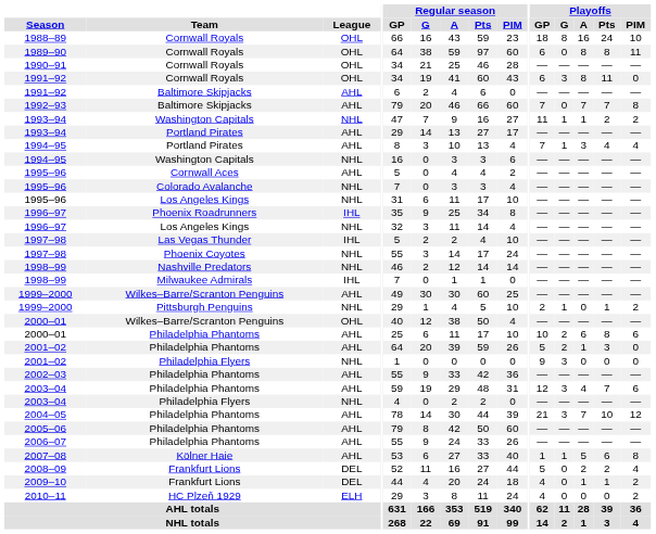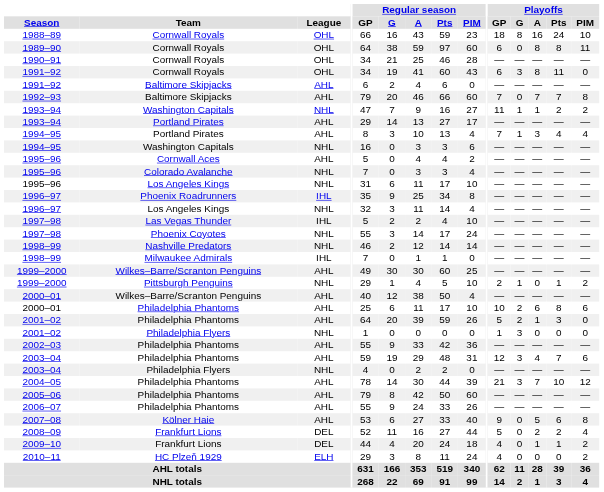 <table border="0" cellpadding="1" cellspacing="0" style="text-align:center; width:60em">
 <tr bgcolor="#e0e0e0">
 <th colspan="3"  bgcolor="#ffffff"></th>
 <th rowspan="99" bgcolor="#ffffff"></th>
 <th colspan="5"><a href='#'>Regular season</a></th>
 <th rowspan="99" bgcolor="#ffffff"></th>
 <th colspan="5"><a href='#'>Playoffs</a></th>
 </tr>
 <tr bgcolor="#e0e0e0">
 <th><a href='#'>Season</a></th>
 <th>Team</th>
 <th>League</th>
 <th>GP</th>
 <th><a href='#'>G</a></th>
 <th><a href='#'>A</a></th>
 <th><a href='#'>Pts</a></th>
 <th><a href='#'>PIM</a></th>
 <th>GP</th>
 <th>G</th>
 <th>A</th>
 <th>Pts</th>
 <th>PIM</th>
 </tr>
 <tr>
 <td><a href='#'>1988–89</a></td>
 <td><a href='#'>Cornwall Royals</a></td>
 <td><a href='#'>OHL</a></td>
 <td>66</td>
 <td>16</td>
 <td>43</td>
 <td>59</td>
 <td>23</td>
 <td>18</td>
 <td>8</td>
 <td>16</td>
 <td>24</td>
 <td>10</td>
 </tr>
 <tr bgcolor="#f0f0f0">
 <td><a href='#'>1989–90</a></td>
 <td>Cornwall Royals</td>
 <td>OHL</td>
 <td>64</td>
 <td>38</td>
 <td>59</td>
 <td>97</td>
 <td>60</td>
 <td>6</td>
 <td>0</td>
 <td>8</td>
 <td>8</td>
 <td>11</td>
 </tr>
 <tr>
 <td><a href='#'>1990–91</a></td>
 <td>Cornwall Royals</td>
 <td>OHL</td>
 <td>34</td>
 <td>21</td>
 <td>25</td>
 <td>46</td>
 <td>28</td>
 <td>—</td>
 <td>—</td>
 <td>—</td>
 <td>—</td>
 <td>—</td>
 </tr>
 <tr bgcolor="#f0f0f0">
 <td><a href='#'>1991–92</a></td>
 <td>Cornwall Royals</td>
 <td>OHL</td>
 <td>34</td>
 <td>19</td>
 <td>41</td>
 <td>60</td>
 <td>43</td>
 <td>6</td>
 <td>3</td>
 <td>8</td>
 <td>11</td>
 <td>0</td>
 </tr>
 <tr>
 <td><a href='#'>1991–92</a></td>
 <td><a href='#'>Baltimore Skipjacks</a></td>
 <td><a href='#'>AHL</a></td>
 <td>6</td>
 <td>2</td>
 <td>4</td>
 <td>6</td>
 <td>0</td>
 <td>—</td>
 <td>—</td>
 <td>—</td>
 <td>—</td>
 <td>—</td>
 </tr>
 <tr bgcolor="#f0f0f0">
 <td><a href='#'>1992–93</a></td>
 <td>Baltimore Skipjacks</td>
 <td>AHL</td>
 <td>79</td>
 <td>20</td>
 <td>46</td>
 <td>66</td>
 <td>60</td>
 <td>7</td>
 <td>0</td>
 <td>7</td>
 <td>7</td>
 <td>8</td>
 </tr>
 <tr>
 <td><a href='#'>1993–94</a></td>
 <td><a href='#'>Washington Capitals</a></td>
 <td><a href='#'>NHL</a></td>
 <td>47</td>
 <td>7</td>
 <td>9</td>
 <td>16</td>
 <td>27</td>
 <td>11</td>
 <td>1</td>
 <td>1</td>
 <td>2</td>
 <td>2</td>
 </tr>
 <tr bgcolor="#f0f0f0">
 <td><a href='#'>1993–94</a></td>
 <td><a href='#'>Portland Pirates</a></td>
 <td>AHL</td>
 <td>29</td>
 <td>14</td>
 <td>13</td>
 <td>27</td>
 <td>17</td>
 <td>—</td>
 <td>—</td>
 <td>—</td>
 <td>—</td>
 <td>—</td>
 </tr>
 <tr>
 <td><a href='#'>1994–95</a></td>
 <td>Portland Pirates</td>
 <td>AHL</td>
 <td>8</td>
 <td>3</td>
 <td>10</td>
 <td>13</td>
 <td>4</td>
 <td>7</td>
 <td>1</td>
 <td>3</td>
 <td>4</td>
 <td>4</td>
 </tr>
 <tr bgcolor="#f0f0f0">
 <td><a href='#'>1994–95</a></td>
 <td>Washington Capitals</td>
 <td>NHL</td>
 <td>16</td>
 <td>0</td>
 <td>3</td>
 <td>3</td>
 <td>6</td>
 <td>—</td>
 <td>—</td>
 <td>—</td>
 <td>—</td>
 <td>—</td>
 </tr>
 <tr>
 <td><a href='#'>1995–96</a></td>
 <td><a href='#'>Cornwall Aces</a></td>
 <td>AHL</td>
 <td>5</td>
 <td>0</td>
 <td>4</td>
 <td>4</td>
 <td>2</td>
 <td>—</td>
 <td>—</td>
 <td>—</td>
 <td>—</td>
 <td>—</td>
 </tr>
 <tr bgcolor="#f0f0f0">
 <td><a href='#'>1995–96</a></td>
 <td><a href='#'>Colorado Avalanche</a></td>
 <td>NHL</td>
 <td>7</td>
 <td>0</td>
 <td>3</td>
 <td>3</td>
 <td>4</td>
 <td>—</td>
 <td>—</td>
 <td>—</td>
 <td>—</td>
 <td>—</td>
 </tr>
 <tr>
 <td>1995–96</td>
 <td><a href='#'>Los Angeles Kings</a></td>
 <td>NHL</td>
 <td>31</td>
 <td>6</td>
 <td>11</td>
 <td>17</td>
 <td>10</td>
 <td>—</td>
 <td>—</td>
 <td>—</td>
 <td>—</td>
 <td>—</td>
 </tr>
 <tr bgcolor="#f0f0f0">
 <td><a href='#'>1996–97</a></td>
 <td><a href='#'>Phoenix Roadrunners</a></td>
 <td><a href='#'>IHL</a></td>
 <td>35</td>
 <td>9</td>
 <td>25</td>
 <td>34</td>
 <td>8</td>
 <td>—</td>
 <td>—</td>
 <td>—</td>
 <td>—</td>
 <td>—</td>
 </tr>
 <tr>
 <td><a href='#'>1996–97</a></td>
 <td>Los Angeles Kings</td>
 <td>NHL</td>
 <td>32</td>
 <td>3</td>
 <td>11</td>
 <td>14</td>
 <td>4</td>
 <td>—</td>
 <td>—</td>
 <td>—</td>
 <td>—</td>
 <td>—</td>
 </tr>
 <tr bgcolor="#f0f0f0">
 <td><a href='#'>1997–98</a></td>
 <td><a href='#'>Las Vegas Thunder</a></td>
 <td>IHL</td>
 <td>5</td>
 <td>2</td>
 <td>2</td>
 <td>4</td>
 <td>10</td>
 <td>—</td>
 <td>—</td>
 <td>—</td>
 <td>—</td>
 <td>—</td>
 </tr>
 <tr>
 <td><a href='#'>1997–98</a></td>
 <td><a href='#'>Phoenix Coyotes</a></td>
 <td>NHL</td>
 <td>55</td>
 <td>3</td>
 <td>14</td>
 <td>17</td>
 <td>24</td>
 <td>—</td>
 <td>—</td>
 <td>—</td>
 <td>—</td>
 <td>—</td>
 </tr>
 <tr bgcolor="#f0f0f0">
 <td><a href='#'>1998–99</a></td>
 <td><a href='#'>Nashville Predators</a></td>
 <td>NHL</td>
 <td>46</td>
 <td>2</td>
 <td>12</td>
 <td>14</td>
 <td>14</td>
 <td>—</td>
 <td>—</td>
 <td>—</td>
 <td>—</td>
 <td>—</td>
 </tr>
 <tr>
 <td><a href='#'>1998–99</a></td>
 <td><a href='#'>Milwaukee Admirals</a></td>
 <td>IHL</td>
 <td>7</td>
 <td>0</td>
 <td>1</td>
 <td>1</td>
 <td>0</td>
 <td>—</td>
 <td>—</td>
 <td>—</td>
 <td>—</td>
 <td>—</td>
 </tr>
 <tr bgcolor="#f0f0f0">
 <td><a href='#'>1999–2000</a></td>
 <td><a href='#'>Wilkes–Barre/Scranton Penguins</a></td>
 <td>AHL</td>
 <td>49</td>
 <td>30</td>
 <td>30</td>
 <td>60</td>
 <td>25</td>
 <td>—</td>
 <td>—</td>
 <td>—</td>
 <td>—</td>
 <td>—</td>
 </tr>
 <tr>
 <td><a href='#'>1999–2000</a></td>
 <td><a href='#'>Pittsburgh Penguins</a></td>
 <td>NHL</td>
 <td>29</td>
 <td>1</td>
 <td>4</td>
 <td>5</td>
 <td>10</td>
 <td>2</td>
 <td>1</td>
 <td>0</td>
 <td>1</td>
 <td>2</td>
 </tr>
 <tr bgcolor="#f0f0f0">
 <td><a href='#'>2000–01</a></td>
 <td>Wilkes–Barre/Scranton Penguins</td>
-<td>OHL</td>
+<td>AHL</td>
 <td>40</td>
 <td>12</td>
 <td>38</td>
 <td>50</td>
 <td>4</td>
 <td>—</td>
 <td>—</td>
 <td>—</td>
 <td>—</td>
 <td>—</td>
 </tr>
 <tr>
 <td>2000–01</td>
 <td><a href='#'>Philadelphia Phantoms</a></td>
 <td>AHL</td>
 <td>25</td>
 <td>6</td>
 <td>11</td>
 <td>17</td>
 <td>10</td>
 <td>10</td>
 <td>2</td>
 <td>6</td>
 <td>8</td>
 <td>6</td>
 </tr>
 <tr bgcolor="#f0f0f0">
 <td><a href='#'>2001–02</a></td>
 <td>Philadelphia Phantoms</td>
 <td>AHL</td>
 <td>64</td>
 <td>20</td>
 <td>39</td>
 <td>59</td>
 <td>26</td>
 <td>5</td>
 <td>2</td>
 <td>1</td>
 <td>3</td>
 <td>0</td>
 </tr>
 <tr>
 <td><a href='#'>2001–02</a></td>
 <td><a href='#'>Philadelphia Flyers</a></td>
 <td>NHL</td>
 <td>1</td>
 <td>0</td>
 <td>0</td>
 <td>0</td>
 <td>0</td>
-<td>9</td>
+<td>1</td>
 <td>3</td>
 <td>0</td>
 <td>0</td>
 <td>0</td>
 </tr>
 <tr bgcolor="#f0f0f0">
 <td><a href='#'>2002–03</a></td>
 <td>Philadelphia Phantoms</td>
 <td>AHL</td>
 <td>55</td>
 <td>9</td>
 <td>33</td>
 <td>42</td>
 <td>36</td>
 <td>—</td>
 <td>—</td>
 <td>—</td>
 <td>—</td>
 <td>—</td>
 </tr>
 <tr>
 <td><a href='#'>2003–04</a></td>
 <td>Philadelphia Phantoms</td>
 <td>AHL</td>
 <td>59</td>
 <td>19</td>
 <td>29</td>
 <td>48</td>
 <td>31</td>
 <td>12</td>
 <td>3</td>
 <td>4</td>
 <td>7</td>
 <td>6</td>
 </tr>
 <tr bgcolor="#f0f0f0">
 <td><a href='#'>2003–04</a></td>
 <td>Philadelphia Flyers</td>
 <td>NHL</td>
 <td>4</td>
 <td>0</td>
 <td>2</td>
 <td>2</td>
 <td>0</td>
 <td>—</td>
 <td>—</td>
 <td>—</td>
 <td>—</td>
 <td>—</td>
 </tr>
 <tr>
 <td><a href='#'>2004–05</a></td>
 <td>Philadelphia Phantoms</td>
 <td>AHL</td>
 <td>78</td>
 <td>14</td>
 <td>30</td>
 <td>44</td>
 <td>39</td>
 <td>21</td>
 <td>3</td>
 <td>7</td>
 <td>10</td>
 <td>12</td>
 </tr>
 <tr bgcolor="#f0f0f0">
 <td><a href='#'>2005–06</a></td>
 <td>Philadelphia Phantoms</td>
 <td>AHL</td>
 <td>79</td>
 <td>8</td>
 <td>42</td>
 <td>50</td>
 <td>60</td>
 <td>—</td>
 <td>—</td>
 <td>—</td>
 <td>—</td>
 <td>—</td>
 </tr>
 <tr>
 <td><a href='#'>2006–07</a></td>
 <td>Philadelphia Phantoms</td>
 <td>AHL</td>
 <td>55</td>
 <td>9</td>
 <td>24</td>
 <td>33</td>
 <td>26</td>
 <td>—</td>
 <td>—</td>
 <td>—</td>
 <td>—</td>
 <td>—</td>
 </tr>
 <tr bgcolor="#f0f0f0">
 <td><a href='#'>2007–08</a></td>
 <td><a href='#'>Kölner Haie</a></td>
 <td>AHL</td>
 <td>53</td>
 <td>6</td>
 <td>27</td>
 <td>33</td>
 <td>40</td>
-<td>1</td>
-<td>1</td>
+<td>9</td>
+<td>0</td>
 <td>5</td>
 <td>6</td>
 <td>8</td>
 </tr>
 <tr>
 <td><a href='#'>2008–09</a></td>
 <td><a href='#'>Frankfurt Lions</a></td>
 <td>DEL</td>
 <td>52</td>
 <td>11</td>
 <td>16</td>
 <td>27</td>
 <td>44</td>
 <td>5</td>
 <td>0</td>
 <td>2</td>
 <td>2</td>
 <td>4</td>
 </tr>
 <tr bgcolor="#f0f0f0">
 <td><a href='#'>2009–10</a></td>
 <td>Frankfurt Lions</td>
 <td>DEL</td>
 <td>44</td>
 <td>4</td>
 <td>20</td>
 <td>24</td>
 <td>18</td>
 <td>4</td>
 <td>0</td>
 <td>1</td>
 <td>1</td>
 <td>2</td>
 </tr>
 <tr>
 <td><a href='#'>2010–11</a></td>
 <td><a href='#'>HC Plzeň 1929</a></td>
 <td><a href='#'>ELH</a></td>
 <td>29</td>
 <td>3</td>
 <td>8</td>
 <td>11</td>
 <td>24</td>
 <td>4</td>
 <td>0</td>
 <td>0</td>
 <td>0</td>
 <td>2</td>
 </tr>
 <tr bgcolor="#e0e0e0">
 <th colspan="3">AHL totals</th>
 <th>631</th>
 <th>166</th>
 <th>353</th>
 <th>519</th>
 <th>340</th>
 <th>62</th>
 <th>11</th>
 <th>28</th>
 <th>39</th>
 <th>36</th>
 </tr>
 <tr bgcolor="#e0e0e0">
 <th colspan="3">NHL totals</th>
 <th>268</th>
 <th>22</th>
 <th>69</th>
 <th>91</th>
 <th>99</th>
 <th>14</th>
 <th>2</th>
 <th>1</th>
 <th>3</th>
 <th>4</th>
 </tr>
 </table>
